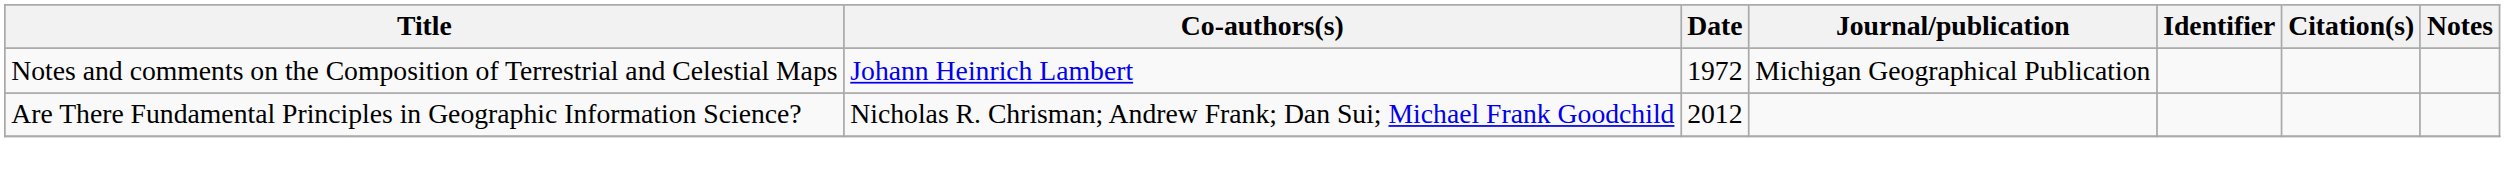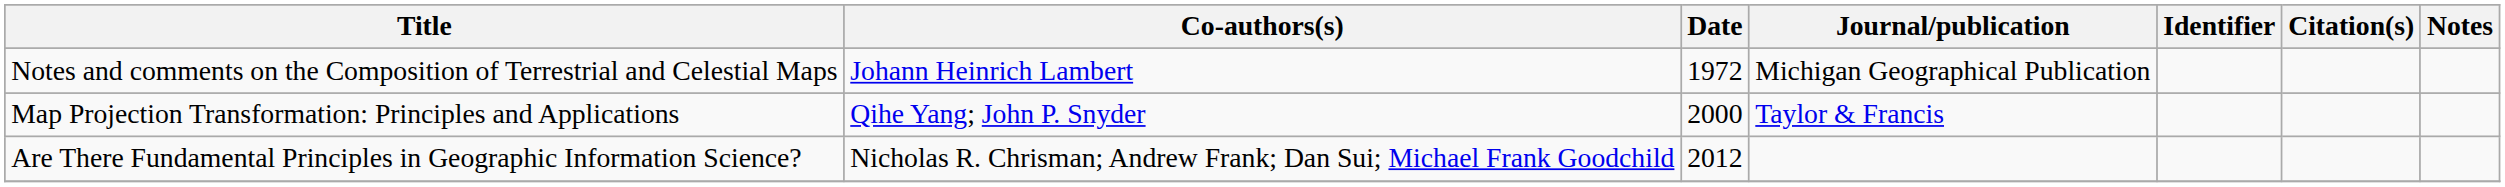 <table class="wikitable collapsible sortable">
 <tr>
 <th stype="text-align:center;">Title</th>
 <th style="text-align:center;">Co-authors(s)</th>
 <th style="text-align:center;">Date</th>
 <th style="text-align:center;">Journal/publication</th>
 <th style="text-align:center;">Identifier</th>
 <th style="text-align:center;">Citation(s)</th>
 <th style="text-align:center;">Notes</th>
 </tr>
 <tr>
 <td>Notes and comments on the Composition of Terrestrial and Celestial Maps</td>
 <td><a href='#'>Johann Heinrich Lambert</a></td>
 <td>1972</td>
 <td>Michigan Geographical Publication</td>
 <td></td>
 <td></td>
 <td></td>
 </tr>
 <tr>
+<td>Map Projection Transformation: Principles and Applications</td>
+<td><a href='#'>Qihe Yang</a>; <a href='#'>John P. Snyder</a></td>
+<td>2000</td>
+<td><a href='#'>Taylor & Francis</a></td>
+<td></td>
+<td></td>
+<td></td>
+</tr>
+<tr>
 <td>Are There Fundamental Principles in Geographic Information Science?</td>
 <td>Nicholas R. Chrisman; Andrew Frank; Dan Sui; <a href='#'>Michael Frank Goodchild</a></td>
 <td>2012</td>
 <td></td>
 <td></td>
 <td></td>
 <td></td>
 </tr>
 <tr>
 </tr>
 </table>
